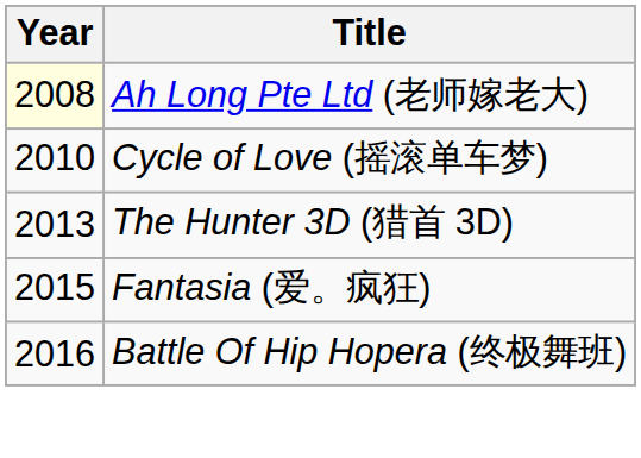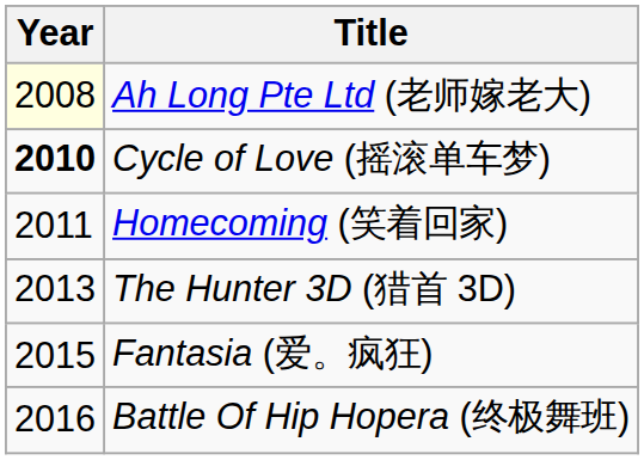 <table class="wikitable">
 <tr>
 <th>Year</th>
 <th>Title</th>
 </tr>
 <tr>
 <td style="background: lightyellow;">2008</td>
 <td><em><a href='#'>Ah Long Pte Ltd</a></em> (老师嫁老大)</td>
 </tr>
 <tr>
-<td>2010</td>
+<td><strong>2010</strong></td>
 <td><em>Cycle of Love</em> (摇滚单车梦)</td>
+</tr>
+<tr>
+<td>2011</td>
+<td><em><a href='#'>Homecoming</a></em> (笑着回家)</td>
 </tr>
 <tr>
 <td>2013</td>
 <td><em>The Hunter 3D</em> (猎首 3D)</td>
 </tr>
 <tr>
 <td>2015</td>
 <td><em>Fantasia</em> (爱。疯狂)</td>
 </tr>
 <tr>
 <td>2016</td>
 <td><em>Battle Of Hip Hopera</em> (终极舞班)</td>
 </tr>
 </table>
